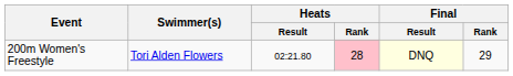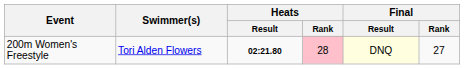 <table class=wikitable style="font-size:90%">
 <tr>
 <th rowspan="2" width=150>Event</th>
 <th rowspan="2" width=150>Swimmer(s)</th>
 <th colspan="2" width=150>Heats</th>
 <th colspan="2" width=150>Final</th>
 </tr>
 <tr>
 <th style="line-height:1em" width=100><small>Result</small></th>
 <th style="line-height:1em" width=50><small>Rank</small></th>
 <th style="line-height:1em" width=100><small>Result</small></th>
 <th style="line-height:1em" width=50><small>Rank</small></th>
 </tr>
 <tr>
 <td>200m Women's Freestyle</td>
 <td><a href='#'>Tori Alden Flowers</a></td>
-<td align="center"><small>02:21.80</small></td>
+<td align="center"><strong><small>02:21.80</small></strong></td>
 <td align="center "bgcolor="pink">28</td>
 <td align="center" style="background: lightyellow;">DNQ</td>
-<td align="center">29</td>
+<td align="center">27</td>
 </tr>
 </table>
